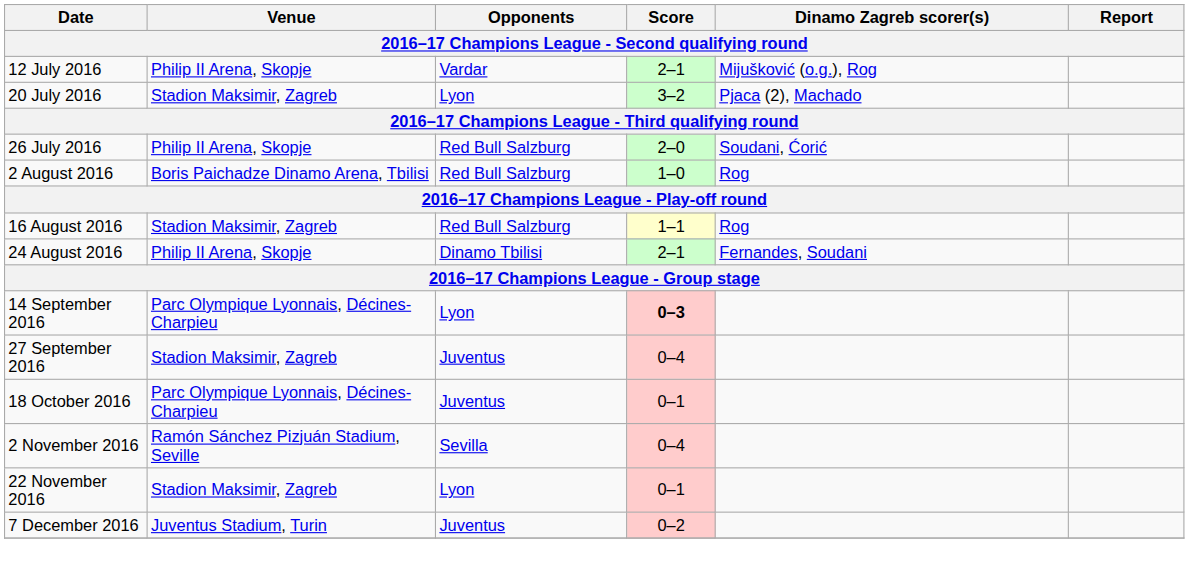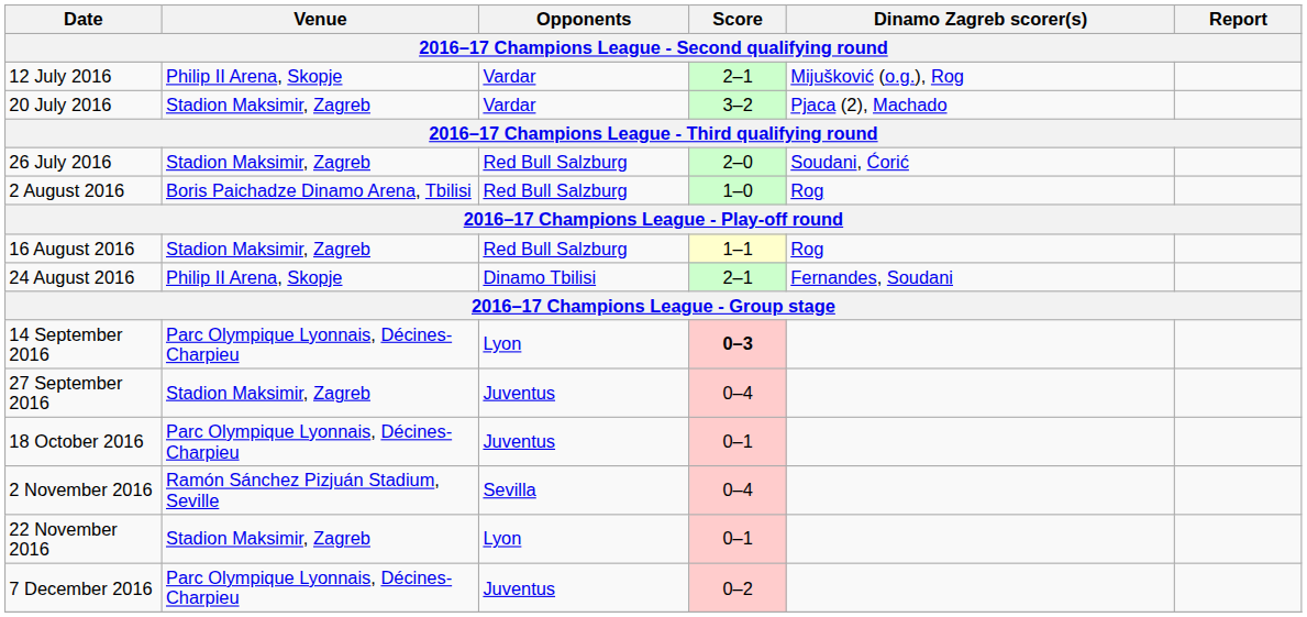 <table class="wikitable" style="font-size:95%;">
 <tr>
 <th width=125>Date</th>
 <th width=260>Venue</th>
 <th width=170>Opponents</th>
 <th width= 75>Score</th>
 <th width=320>Dinamo Zagreb scorer(s)</th>
 <th width=100>Report</th>
 </tr>
 <tr>
 <th colspan=7><a href='#'>2016–17 Champions League - Second qualifying round</a></th>
 </tr>
 <tr>
 <td>12 July 2016</td>
 <td><a href='#'>Philip II Arena</a>, <a href='#'>Skopje</a></td>
 <td> <a href='#'>Vardar</a></td>
 <td align=center bgcolor=#CCFFCC>2–1</td>
 <td><a href='#'>Mijušković</a> (<a href='#'>o.g.</a>), <a href='#'>Rog</a></td>
 <td></td>
 </tr>
 <tr>
 <td>20 July 2016</td>
 <td><a href='#'>Stadion Maksimir</a>, <a href='#'>Zagreb</a></td>
-<td> <a href='#'>Lyon</a></td>
+<td> <a href='#'>Vardar</a></td>
 <td align=center bgcolor=#CCFFCC>3–2</td>
 <td><a href='#'>Pjaca</a> (2), <a href='#'>Machado</a></td>
 <td></td>
 </tr>
 <tr>
 <th colspan=7><a href='#'>2016–17 Champions League - Third qualifying round</a></th>
 </tr>
 <tr>
 <td>26 July 2016</td>
-<td><a href='#'>Philip II Arena</a>, <a href='#'>Skopje</a></td>
+<td><a href='#'>Stadion Maksimir</a>, <a href='#'>Zagreb</a></td>
 <td> <a href='#'>Red Bull Salzburg</a></td>
 <td align=center bgcolor=#CCFFCC>2–0</td>
 <td><a href='#'>Soudani</a>, <a href='#'>Ćorić</a></td>
 <td></td>
 </tr>
 <tr>
 <td>2 August 2016</td>
 <td><a href='#'>Boris Paichadze Dinamo Arena</a>, <a href='#'>Tbilisi</a></td>
 <td> <a href='#'>Red Bull Salzburg</a></td>
 <td align=center bgcolor=#CCFFCC>1–0</td>
 <td><a href='#'>Rog</a></td>
 <td></td>
 </tr>
 <tr>
 <th colspan=7><a href='#'>2016–17 Champions League - Play-off round</a></th>
 </tr>
 <tr>
 <td>16 August 2016</td>
 <td><a href='#'>Stadion Maksimir</a>, <a href='#'>Zagreb</a></td>
 <td> <a href='#'>Red Bull Salzburg</a></td>
 <td align=center bgcolor=#FFFFCC>1–1</td>
 <td><a href='#'>Rog</a></td>
 <td></td>
 </tr>
 <tr>
 <td>24 August 2016</td>
 <td><a href='#'>Philip II Arena</a>, <a href='#'>Skopje</a></td>
 <td> <a href='#'>Dinamo Tbilisi</a></td>
 <td align=center bgcolor=#CCFFCC>2–1 </td>
 <td><a href='#'>Fernandes</a>, <a href='#'>Soudani</a></td>
 <td></td>
 </tr>
 <tr>
 <th colspan=7><a href='#'>2016–17 Champions League - Group stage</a></th>
 </tr>
 <tr>
 <td>14 September 2016</td>
 <td><a href='#'>Parc Olympique Lyonnais</a>, <a href='#'>Décines-Charpieu</a></td>
 <td> <a href='#'>Lyon</a></td>
 <td align=center bgcolor=#FFCCCC><strong>0–3</strong></td>
 <td></td>
 <td></td>
 </tr>
 <tr>
 <td>27 September 2016</td>
 <td><a href='#'>Stadion Maksimir</a>, <a href='#'>Zagreb</a></td>
 <td> <a href='#'>Juventus</a></td>
 <td align=center bgcolor=#FFCCCC>0–4</td>
 <td></td>
 <td></td>
 </tr>
 <tr>
 <td>18 October 2016</td>
 <td><a href='#'>Parc Olympique Lyonnais</a>, <a href='#'>Décines-Charpieu</a></td>
 <td> <a href='#'>Juventus</a></td>
 <td align=center bgcolor=#FFCCCC>0–1</td>
 <td></td>
 <td></td>
 </tr>
 <tr>
 <td>2 November 2016</td>
 <td><a href='#'>Ramón Sánchez Pizjuán Stadium</a>, <a href='#'>Seville</a></td>
 <td> <a href='#'>Sevilla</a></td>
 <td align=center bgcolor=#FFCCCC>0–4</td>
 <td></td>
 <td></td>
 </tr>
 <tr>
 <td>22 November 2016</td>
 <td><a href='#'>Stadion Maksimir</a>, <a href='#'>Zagreb</a></td>
 <td> <a href='#'>Lyon</a></td>
 <td align=center bgcolor=#FFCCCC>0–1</td>
 <td></td>
 <td></td>
 </tr>
 <tr>
 <td>7 December 2016</td>
-<td><a href='#'>Juventus Stadium</a>, <a href='#'>Turin</a></td>
+<td><a href='#'>Parc Olympique Lyonnais</a>, <a href='#'>Décines-Charpieu</a></td>
 <td> <a href='#'>Juventus</a></td>
 <td align=center bgcolor=#FFCCCC>0–2</td>
 <td></td>
 <td></td>
 </tr>
 <tr>
 </tr>
 </table>
